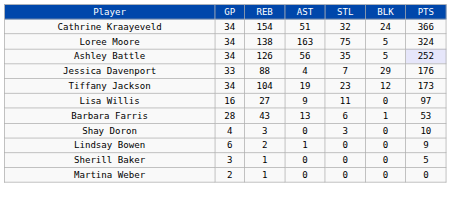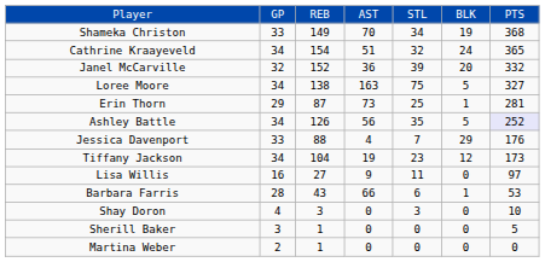 <table class="wikitable" width="50%">
 <tr align="center" style="background:#0047ab; color:white;">
 <td>Player</td>
 <td>GP</td>
 <td>REB</td>
 <td>AST</td>
 <td>STL</td>
 <td>BLK</td>
 <td>PTS</td>
 </tr>
 <tr align="center">
+<td>Shameka Christon</td>
+<td>33</td>
+<td>149</td>
+<td>70</td>
+<td>34</td>
+<td>19</td>
+<td>368</td>
+</tr>
+<tr align="center">
 <td>Cathrine Kraayeveld</td>
 <td>34</td>
 <td>154</td>
 <td>51</td>
 <td>32</td>
 <td>24</td>
-<td>366</td>
+<td>365</td>
+</tr>
+<tr align="center">
+<td>Janel McCarville</td>
+<td>32</td>
+<td>152</td>
+<td>36</td>
+<td>39</td>
+<td>20</td>
+<td>332</td>
 </tr>
 <tr align="center">
 <td>Loree Moore</td>
 <td>34</td>
 <td>138</td>
 <td>163</td>
 <td>75</td>
 <td>5</td>
-<td>324</td>
+<td>327</td>
+</tr>
+<tr align="center">
+<td>Erin Thorn</td>
+<td>29</td>
+<td>87</td>
+<td>73</td>
+<td>25</td>
+<td>1</td>
+<td>281</td>
 </tr>
 <tr align="center">
 <td>Ashley Battle</td>
 <td>34</td>
 <td>126</td>
 <td>56</td>
 <td>35</td>
 <td>5</td>
 <td style="background: lavender;">252</td>
 </tr>
 <tr align="center">
 <td>Jessica Davenport</td>
 <td>33</td>
 <td>88</td>
 <td>4</td>
 <td>7</td>
 <td>29</td>
 <td>176</td>
 </tr>
 <tr align="center">
 <td>Tiffany Jackson</td>
 <td>34</td>
 <td>104</td>
 <td>19</td>
 <td>23</td>
 <td>12</td>
 <td>173</td>
 </tr>
 <tr align="center">
 <td>Lisa Willis</td>
 <td>16</td>
 <td>27</td>
 <td>9</td>
 <td>11</td>
 <td>0</td>
 <td>97</td>
 </tr>
 <tr align="center">
 <td>Barbara Farris</td>
 <td>28</td>
 <td>43</td>
-<td>13</td>
+<td>66</td>
 <td>6</td>
 <td>1</td>
 <td>53</td>
 </tr>
 <tr align="center">
 <td>Shay Doron</td>
 <td>4</td>
 <td>3</td>
 <td>0</td>
 <td>3</td>
 <td>0</td>
 <td>10</td>
-</tr>
-<tr align="center">
-<td>Lindsay Bowen</td>
-<td>6</td>
-<td>2</td>
-<td>1</td>
-<td>0</td>
-<td>0</td>
-<td>9</td>
 </tr>
 <tr align="center">
 <td>Sherill Baker</td>
 <td>3</td>
 <td>1</td>
 <td>0</td>
 <td>0</td>
 <td>0</td>
 <td>5</td>
 </tr>
 <tr align="center">
 <td>Martina Weber</td>
 <td>2</td>
 <td>1</td>
 <td>0</td>
 <td>0</td>
 <td>0</td>
 <td>0</td>
 </tr>
 </table>
